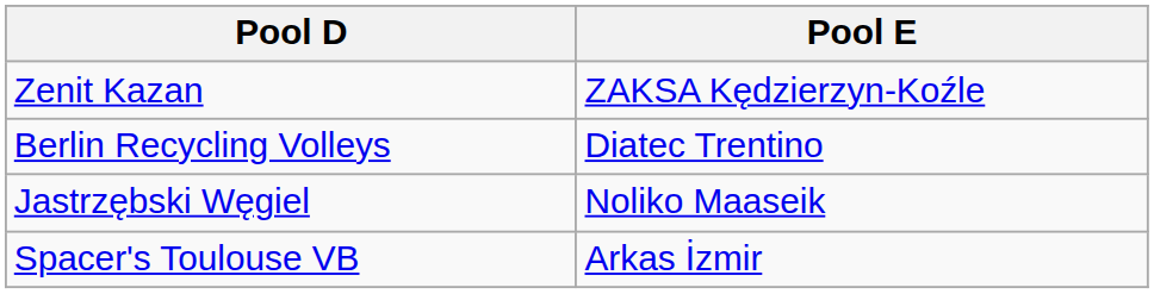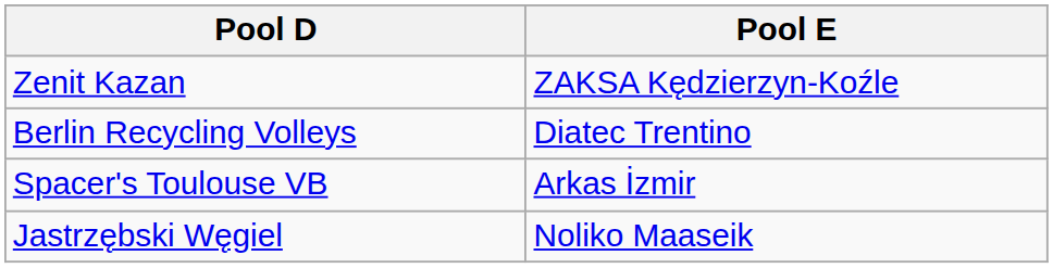 <table class="wikitable">
 <tr>
 <th width=250>Pool D</th>
 <th width=250>Pool E</th>
 </tr>
 <tr>
 <td> <a href='#'>Zenit Kazan</a></td>
 <td> <a href='#'>ZAKSA Kędzierzyn-Koźle</a></td>
 </tr>
 <tr>
 <td> <a href='#'>Berlin Recycling Volleys</a></td>
 <td> <a href='#'>Diatec Trentino</a></td>
 </tr>
 <tr>
+<td> <a href='#'>Spacer's Toulouse VB</a></td>
+<td> <a href='#'>Arkas İzmir</a></td>
+</tr>
+<tr>
 <td> <a href='#'>Jastrzębski Węgiel</a></td>
 <td> <a href='#'>Noliko Maaseik</a></td>
 </tr>
-<tr>
-<td> <a href='#'>Spacer's Toulouse VB</a></td>
-<td> <a href='#'>Arkas İzmir</a></td>
-</tr>
 </table>
